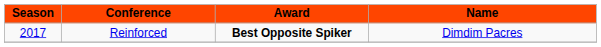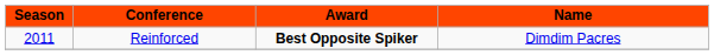 <table class="wikitable">
 <tr>
 <th width=70px style="background:#FF4500; color:black; text-align: center">Season</th>
 <th width=200px style="background:#FF4500; color:black; text-align: center">Conference</th>
 <th width=200px style="background:#FF4500; color:black; text-align: center">Award</th>
 <th width=300px style="background:#FF4500; color:black; text-align: center">Name</th>
 </tr>
 <tr align=center>
-<td rowspan=1><a href='#'>2017</a></td>
+<td rowspan=1><a href='#'>2011</a></td>
 <td rowspan=1><a href='#'>Reinforced</a></td>
 <td><strong>Best Opposite Spiker</strong></td>
 <td rowspan=1> <a href='#'>Dimdim Pacres</a></td>
 </tr>
 <tr align=center>
 </tr>
 </table>
